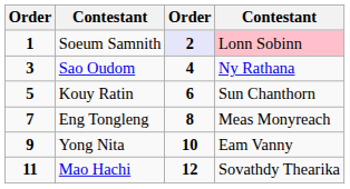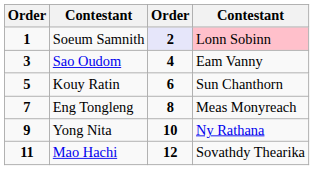 <table class="wikitable">
 <tr>
 <th>Order</th>
 <th>Contestant</th>
 <th>Order</th>
 <th>Contestant</th>
 </tr>
 <tr>
 <td align="center"><strong>1</strong></td>
 <td>Soeum Samnith</td>
 <td align="center" style="background: lavender;"><strong>2</strong></td>
 <td style="background:pink">Lonn Sobinn</td>
 </tr>
 <tr>
 <td align="center"><strong>3</strong></td>
 <td><a href='#'>Sao Oudom</a></td>
 <td align="center"><strong>4</strong></td>
-<td><a href='#'>Ny Rathana</a></td>
+<td>Eam Vanny</td>
 </tr>
 <tr>
 <td align="center"><strong>5</strong></td>
 <td>Kouy Ratin</td>
 <td align="center"><strong>6</strong></td>
 <td>Sun Chanthorn</td>
 </tr>
 <tr>
 <td align="center"><strong>7</strong></td>
 <td>Eng Tongleng</td>
 <td align="center"><strong>8</strong></td>
 <td>Meas Monyreach</td>
 </tr>
 <tr>
 <td align="center"><strong>9</strong></td>
 <td>Yong Nita</td>
 <td align="center"><strong>10</strong></td>
-<td>Eam Vanny</td>
+<td><a href='#'>Ny Rathana</a></td>
 </tr>
 <tr>
 <td align="center"><strong>11</strong></td>
 <td><a href='#'>Mao Hachi</a></td>
 <td align="center"><strong>12</strong></td>
 <td>Sovathdy Thearika</td>
 </tr>
 </table>
